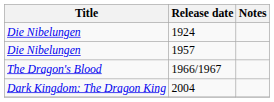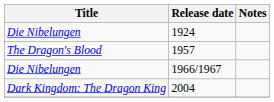 <table class="wikitable sortable">
 <tr>
 <th scope="col">Title</th>
 <th scope="col">Release date</th>
 <th scope="col" class="unsortable">Notes</th>
 </tr>
 <tr>
 <td><em><a href='#'>Die Nibelungen</a></em></td>
 <td>1924</td>
 <td></td>
 </tr>
 <tr>
-<td><em><a href='#'>Die Nibelungen</a></em></td>
+<td><em><a href='#'>The Dragon's Blood</a></em></td>
 <td>1957</td>
 <td></td>
 </tr>
 <tr>
-<td><em><a href='#'>The Dragon's Blood</a></em></td>
+<td><em><a href='#'>Die Nibelungen</a></em></td>
 <td>1966/1967</td>
 <td></td>
 </tr>
 <tr>
 <td><em><a href='#'>Dark Kingdom: The Dragon King</a></em></td>
 <td>2004</td>
 <td></td>
 </tr>
 <tr>
 </tr>
 </table>
